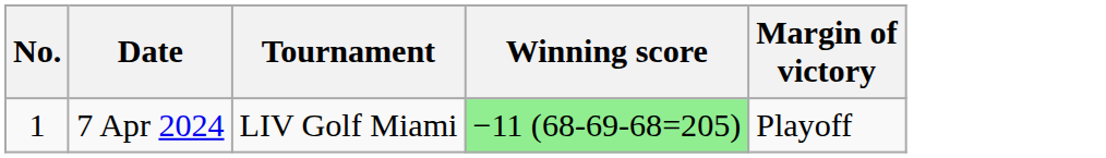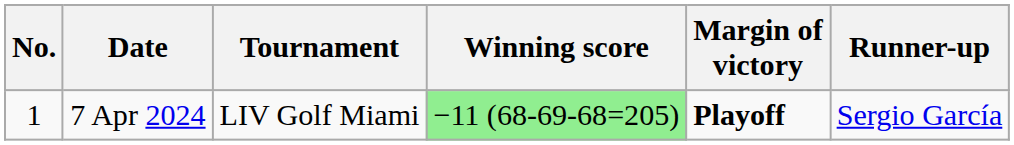 <table class="wikitable" style="font-size:95%;">
 <tr>
 <th>No.</th>
 <th>Date</th>
 <th>Tournament</th>
 <th>Winning score</th>
 <th>Margin of<br>victory</th>
+<th>Runner-up</th>
 </tr>
 <tr>
 <td align=center>1</td>
 <td align=right>7 Apr <a href='#'>2024</a></td>
 <td>LIV Golf Miami</td>
 <td style="background: lightgreen;">−11 (68-69-68=205)</td>
-<td>Playoff</td>
+<td><strong>Playoff</strong></td>
+<td> <a href='#'>Sergio García</a></td>
 </tr>
 </table>
